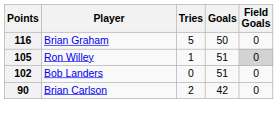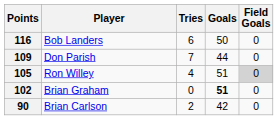 <table class="wikitable" style="text-align:left;">
 <tr>
 <th width=50>Points</th>
 <th width=200>Player</th>
 <th width=30>Tries</th>
 <th width=30>Goals</th>
 <th width=30>Field Goals</th>
 </tr>
 <tr>
 <th>116</th>
-<td> <a href='#'>Brian Graham</a></td>
-<td align=center>5</td>
+<td> <a href='#'>Bob Landers</a></td>
+<td align=center>6</td>
 <td align=center>50</td>
+<td align=center>0</td>
+</tr>
+<tr>
+<th>109</th>
+<td> <a href='#'>Don Parish</a></td>
+<td align=center>7</td>
+<td align=center>44</td>
 <td align=center>0</td>
 </tr>
 <tr>
 <th>105</th>
 <td> <a href='#'>Ron Willey</a></td>
-<td align=center>1</td>
+<td align=center>4</td>
 <td align=center>51</td>
 <td align=center style="background: lightgrey;">0</td>
 </tr>
 <tr>
 <th>102</th>
-<td> <a href='#'>Bob Landers</a></td>
+<td> <a href='#'>Brian Graham</a></td>
 <td align=center>0</td>
-<td align=center>51</td>
+<td align=center><strong>51</strong></td>
 <td align=center>0</td>
 </tr>
 <tr>
 <th>90</th>
 <td> <a href='#'>Brian Carlson</a></td>
 <td align=center>2</td>
 <td align=center>42</td>
 <td align=center>0</td>
 </tr>
 </table>
